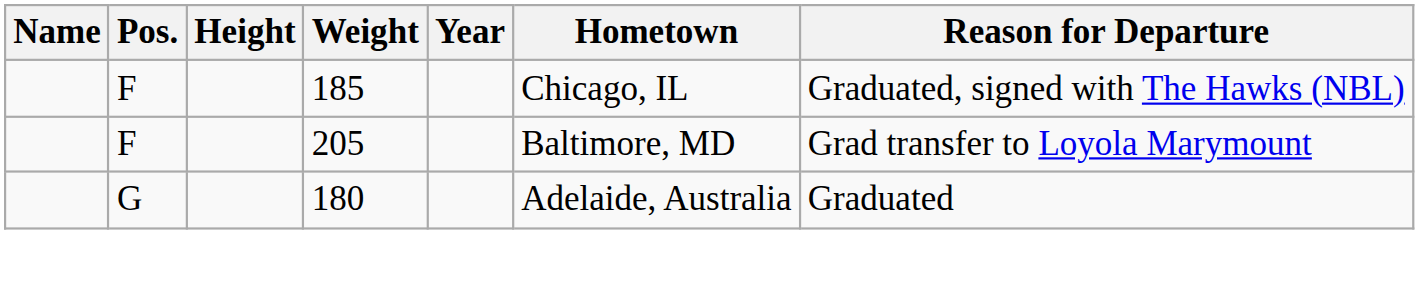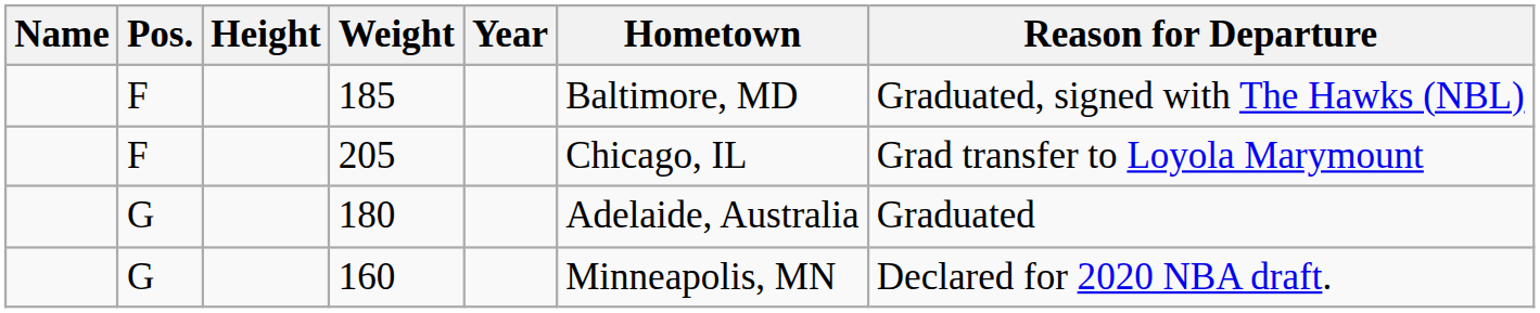 <table class="wikitable sortable" style="font-size:100%;" border="1">
 <tr>
 <th>Name</th>
 <th>Pos.</th>
 <th>Height</th>
 <th>Weight</th>
 <th>Year</th>
 <th>Hometown</th>
 <th ! class="unsortable">Reason for Departure</th>
 </tr>
 <tr>
 <td></td>
 <td>F</td>
 <td></td>
 <td>185</td>
 <td></td>
-<td>Chicago, IL</td>
+<td>Baltimore, MD</td>
 <td>Graduated, signed with <a href='#'>The Hawks (NBL)</a></td>
 </tr>
 <tr>
 <td></td>
 <td>F</td>
 <td></td>
 <td>205</td>
 <td></td>
-<td>Baltimore, MD</td>
+<td>Chicago, IL</td>
 <td>Grad transfer to <a href='#'>Loyola Marymount</a></td>
 </tr>
 <tr>
 <td></td>
 <td>G</td>
 <td></td>
 <td>180</td>
 <td></td>
 <td>Adelaide, Australia</td>
 <td>Graduated</td>
 </tr>
+<tr>
+<td></td>
+<td>G</td>
+<td></td>
+<td>160</td>
+<td></td>
+<td>Minneapolis, MN</td>
+<td>Declared for <a href='#'>2020 NBA draft</a>.</td>
+</tr>
 </table>
